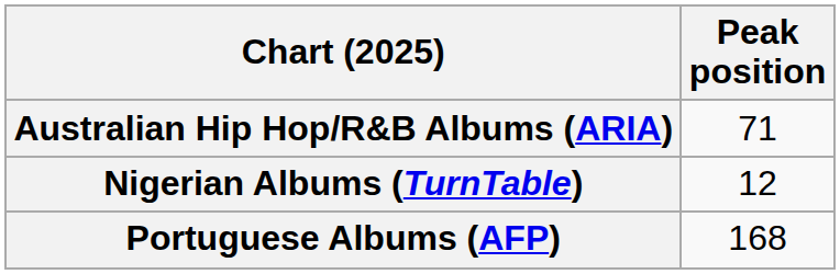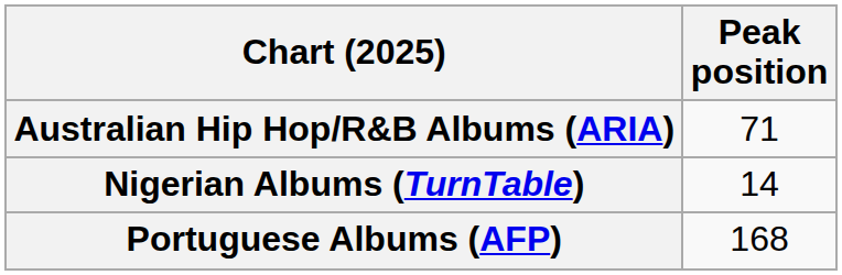 <table class="wikitable sortable plainrowheaders" style="text-align:center">
 <tr>
 <th scope="col">Chart (2025)</th>
 <th scope="col">Peak<br>position</th>
 </tr>
 <tr>
 <th scope="row">Australian Hip Hop/R&B Albums (<a href='#'>ARIA</a>)</th>
 <td>71</td>
 </tr>
 <tr>
 </tr>
 <tr>
 </tr>
 <tr>
 </tr>
 <tr>
 <th scope="row">Nigerian Albums (<a href='#'><em>TurnTable</em></a>)</th>
-<td>12</td>
+<td>14</td>
 </tr>
 <tr>
 <th scope="row">Portuguese Albums (<a href='#'>AFP</a>)</th>
 <td>168</td>
 </tr>
 <tr>
 </tr>
 <tr>
 </tr>
 <tr>
 </tr>
 <tr>
 </tr>
 </table>
